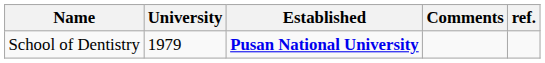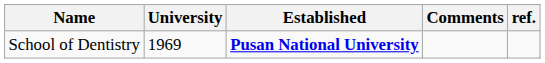 <table class="wikitable sortable">
 <tr>
 <th>Name</th>
 <th>University</th>
 <th>Established</th>
 <th>Comments</th>
 <th>ref.</th>
 </tr>
 <tr>
 <td>School of Dentistry</td>
-<td>1979</td>
+<td>1969</td>
 <td><strong><a href='#'>Pusan National University</a></strong></td>
 <td></td>
 <td></td>
 </tr>
 </table>
